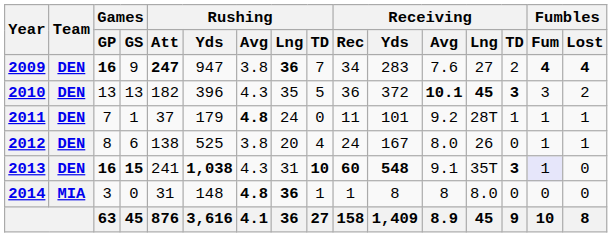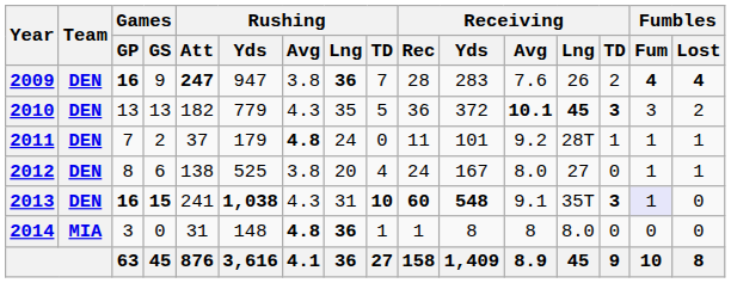 <table class=wikitable style="text-align:center;">
 <tr>
 <th rowspan=2>Year</th>
 <th rowspan=2>Team</th>
 <th colspan=2>Games</th>
 <th colspan=5>Rushing</th>
 <th colspan=5>Receiving</th>
 <th colspan=2>Fumbles</th>
 </tr>
 <tr>
 <th>GP</th>
 <th>GS</th>
 <th>Att</th>
 <th>Yds</th>
 <th>Avg</th>
 <th>Lng</th>
 <th>TD</th>
 <th>Rec</th>
 <th>Yds</th>
 <th>Avg</th>
 <th>Lng</th>
 <th>TD</th>
 <th>Fum</th>
 <th>Lost</th>
 </tr>
 <tr>
 <th><a href='#'>2009</a></th>
 <th><a href='#'>DEN</a></th>
 <td><strong>16</strong></td>
 <td>9</td>
 <td><strong>247</strong></td>
 <td>947</td>
 <td>3.8</td>
 <td><strong>36</strong></td>
 <td>7</td>
-<td>34</td>
+<td>28</td>
 <td>283</td>
 <td>7.6</td>
-<td>27</td>
+<td>26</td>
 <td>2</td>
 <td><strong>4</strong></td>
 <td><strong>4</strong></td>
 </tr>
 <tr>
 <th><a href='#'>2010</a></th>
 <th><a href='#'>DEN</a></th>
 <td>13</td>
 <td>13</td>
 <td>182</td>
-<td>396</td>
+<td>779</td>
 <td>4.3</td>
 <td>35</td>
 <td>5</td>
 <td>36</td>
 <td>372</td>
 <td><strong>10.1</strong></td>
 <td><strong>45</strong></td>
 <td><strong>3</strong></td>
 <td>3</td>
 <td>2</td>
 </tr>
 <tr>
 <th><a href='#'>2011</a></th>
 <th><a href='#'>DEN</a></th>
 <td>7</td>
-<td>1</td>
+<td>2</td>
 <td>37</td>
 <td>179</td>
 <td><strong>4.8</strong></td>
 <td>24</td>
 <td>0</td>
 <td>11</td>
 <td>101</td>
 <td>9.2</td>
 <td>28T</td>
 <td>1</td>
 <td>1</td>
 <td>1</td>
 </tr>
 <tr>
 <th><a href='#'>2012</a></th>
 <th><a href='#'>DEN</a></th>
 <td>8</td>
 <td>6</td>
 <td>138</td>
 <td>525</td>
 <td>3.8</td>
 <td>20</td>
 <td>4</td>
 <td>24</td>
 <td>167</td>
 <td>8.0</td>
-<td>26</td>
+<td>27</td>
 <td>0</td>
 <td>1</td>
 <td>1</td>
 </tr>
 <tr>
 <th><a href='#'>2013</a></th>
 <th><a href='#'>DEN</a></th>
 <td><strong>16</strong></td>
 <td><strong>15</strong></td>
 <td>241</td>
 <td><strong>1,038</strong></td>
 <td>4.3</td>
 <td>31</td>
 <td><strong>10</strong></td>
 <td><strong>60</strong></td>
 <td><strong>548</strong></td>
 <td>9.1</td>
 <td>35T</td>
 <td><strong>3</strong></td>
 <td style="background: lavender;">1</td>
 <td>0</td>
 </tr>
 <tr>
 <th><a href='#'>2014</a></th>
 <th><a href='#'>MIA</a></th>
 <td>3</td>
 <td>0</td>
 <td>31</td>
 <td>148</td>
 <td><strong>4.8</strong></td>
 <td><strong>36</strong></td>
 <td>1</td>
 <td>1</td>
 <td>8</td>
 <td>8</td>
 <td>8.0</td>
 <td>0</td>
 <td>0</td>
 <td>0</td>
 </tr>
 <tr>
 <th colspan="2"></th>
 <th>63</th>
 <th>45</th>
 <th>876</th>
 <th>3,616</th>
 <th>4.1</th>
 <th>36</th>
 <th>27</th>
 <th>158</th>
 <th>1,409</th>
 <th>8.9</th>
 <th>45</th>
 <th>9</th>
 <th>10</th>
 <th>8</th>
 </tr>
 </table>
